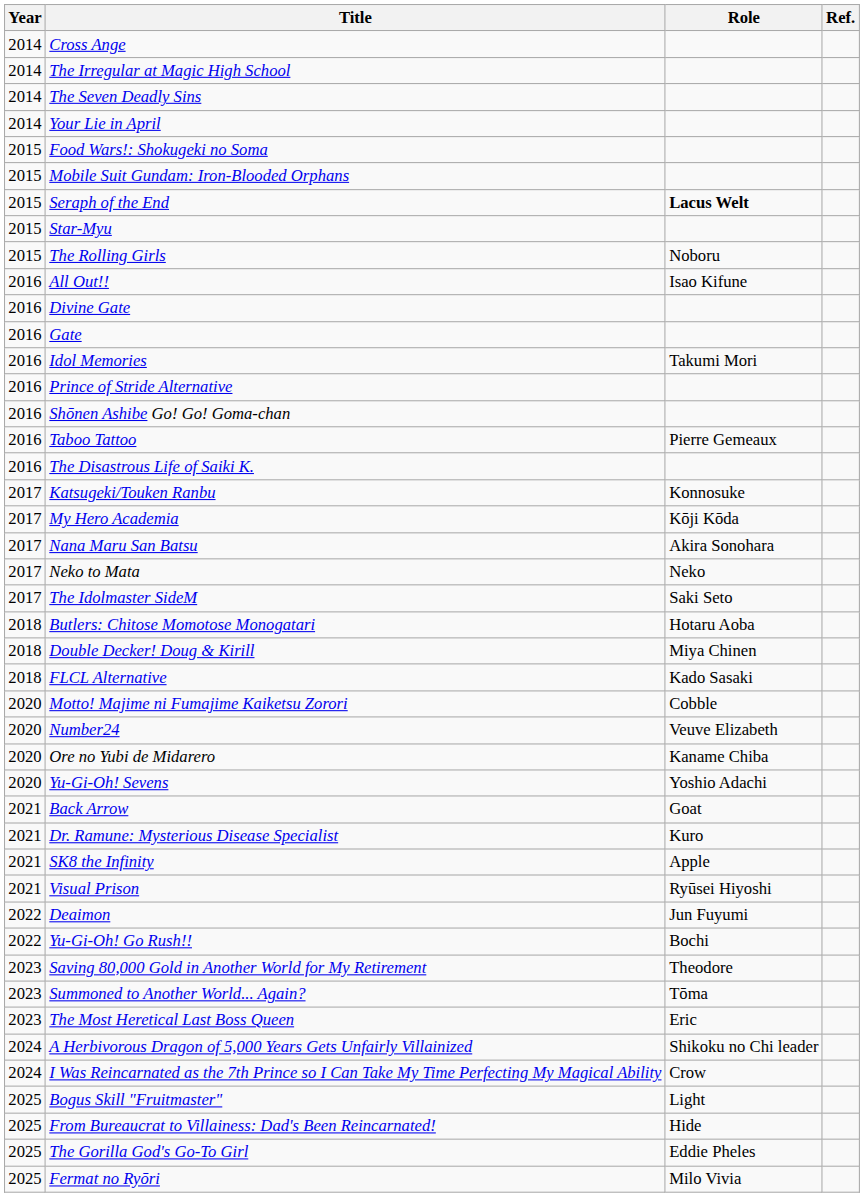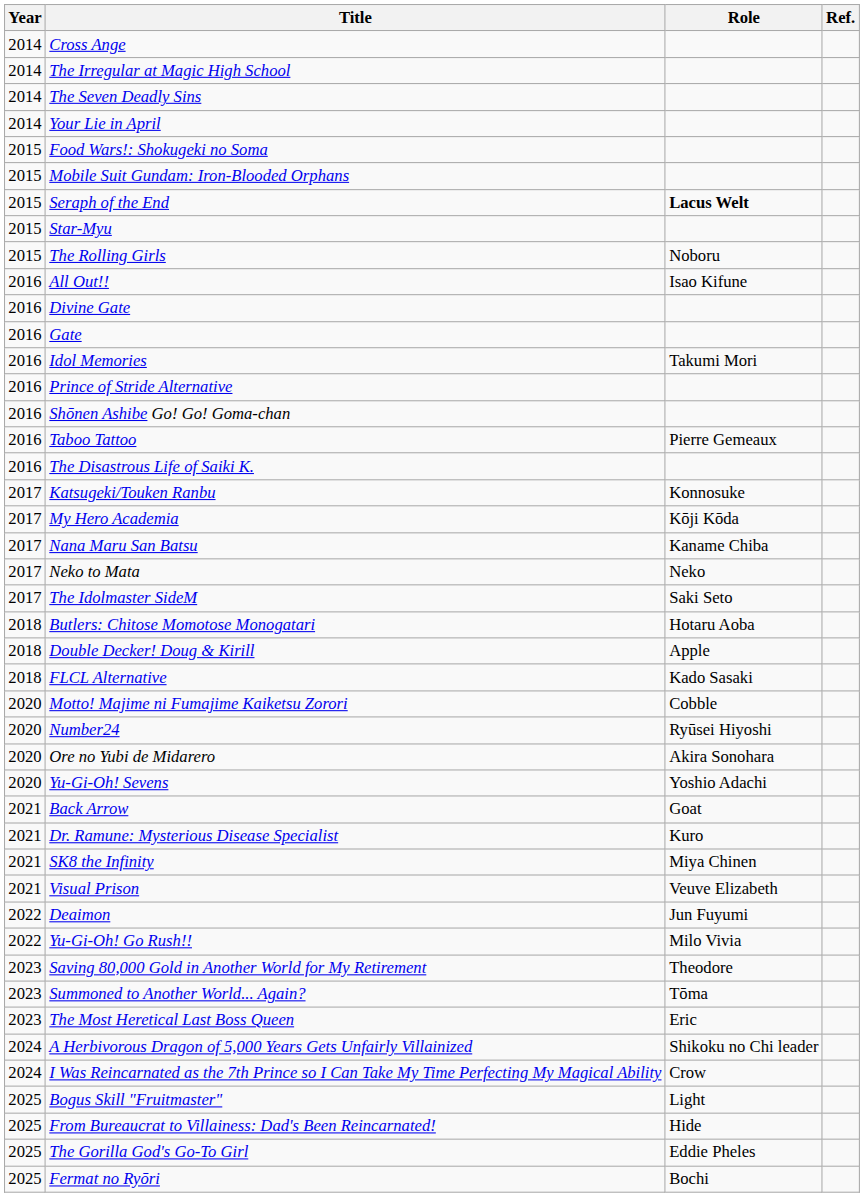 <table class="wikitable">
 <tr>
 <th>Year</th>
 <th>Title</th>
 <th>Role</th>
 <th>Ref.</th>
 </tr>
 <tr>
 <td>2014</td>
 <td><em><a href='#'>Cross Ange</a></em></td>
 <td></td>
 <td></td>
 </tr>
 <tr>
 <td>2014</td>
 <td><em><a href='#'>The Irregular at Magic High School</a></em></td>
 <td></td>
 <td></td>
 </tr>
 <tr>
 <td>2014</td>
 <td><em><a href='#'>The Seven Deadly Sins</a></em></td>
 <td></td>
 <td></td>
 </tr>
 <tr>
 <td>2014</td>
 <td><em><a href='#'>Your Lie in April</a></em></td>
 <td></td>
 <td></td>
 </tr>
 <tr>
 <td>2015</td>
 <td><em><a href='#'>Food Wars!: Shokugeki no Soma</a></em></td>
 <td></td>
 <td></td>
 </tr>
 <tr>
 <td>2015</td>
 <td><em><a href='#'>Mobile Suit Gundam: Iron-Blooded Orphans</a></em></td>
 <td></td>
 <td></td>
 </tr>
 <tr>
 <td>2015</td>
 <td><em><a href='#'>Seraph of the End</a></em></td>
 <td><strong>Lacus Welt</strong></td>
 <td></td>
 </tr>
 <tr>
 <td>2015</td>
 <td><em><a href='#'>Star-Myu</a></em></td>
 <td></td>
 <td></td>
 </tr>
 <tr>
 <td>2015</td>
 <td><em><a href='#'>The Rolling Girls</a></em></td>
 <td>Noboru</td>
 <td></td>
 </tr>
 <tr>
 <td>2016</td>
 <td><em><a href='#'>All Out!!</a></em></td>
 <td>Isao Kifune</td>
 <td></td>
 </tr>
 <tr>
 <td>2016</td>
 <td><em><a href='#'>Divine Gate</a></em></td>
 <td></td>
 <td></td>
 </tr>
 <tr>
 <td>2016</td>
 <td><em><a href='#'>Gate</a></em></td>
 <td></td>
 <td></td>
 </tr>
 <tr>
 <td>2016</td>
 <td><em><a href='#'>Idol Memories</a></em></td>
 <td>Takumi Mori</td>
 <td></td>
 </tr>
 <tr>
 <td>2016</td>
 <td><em><a href='#'>Prince of Stride Alternative</a></em></td>
 <td></td>
 <td></td>
 </tr>
 <tr>
 <td>2016</td>
 <td><em><a href='#'>Shōnen Ashibe</a> Go! Go! Goma-chan</em></td>
 <td></td>
 <td></td>
 </tr>
 <tr>
 <td>2016</td>
 <td><em><a href='#'>Taboo Tattoo</a></em></td>
 <td>Pierre Gemeaux</td>
 <td></td>
 </tr>
 <tr>
 <td>2016</td>
 <td><em><a href='#'>The Disastrous Life of Saiki K.</a></em></td>
 <td></td>
 <td></td>
 </tr>
 <tr>
 <td>2017</td>
 <td><em><a href='#'>Katsugeki/Touken Ranbu</a></em></td>
 <td>Konnosuke</td>
 <td></td>
 </tr>
 <tr>
 <td>2017</td>
 <td><em><a href='#'>My Hero Academia</a></em></td>
 <td>Kōji Kōda</td>
 <td></td>
 </tr>
 <tr>
 <td>2017</td>
 <td><em><a href='#'>Nana Maru San Batsu</a></em></td>
-<td>Akira Sonohara</td>
+<td>Kaname Chiba</td>
 <td></td>
 </tr>
 <tr>
 <td>2017</td>
 <td><em>Neko to Mata</em></td>
 <td>Neko</td>
 <td></td>
 </tr>
 <tr>
 <td>2017</td>
 <td><em><a href='#'>The Idolmaster SideM</a></em></td>
 <td>Saki Seto</td>
 <td></td>
 </tr>
 <tr>
 <td>2018</td>
 <td><em><a href='#'>Butlers: Chitose Momotose Monogatari</a></em></td>
 <td>Hotaru Aoba</td>
 <td></td>
 </tr>
 <tr>
 <td>2018</td>
 <td><em><a href='#'>Double Decker! Doug & Kirill</a></em></td>
-<td>Miya Chinen</td>
+<td>Apple</td>
 <td></td>
 </tr>
 <tr>
 <td>2018</td>
 <td><em><a href='#'>FLCL Alternative</a></em></td>
 <td>Kado Sasaki</td>
 <td></td>
 </tr>
 <tr>
 <td>2020</td>
 <td><em><a href='#'>Motto! Majime ni Fumajime Kaiketsu Zorori</a></em></td>
 <td>Cobble</td>
 <td></td>
 </tr>
 <tr>
 <td>2020</td>
 <td><em><a href='#'>Number24</a></em></td>
-<td>Veuve Elizabeth</td>
+<td>Ryūsei Hiyoshi</td>
 <td></td>
 </tr>
 <tr>
 <td>2020</td>
 <td><em>Ore no Yubi de Midarero</em></td>
-<td>Kaname Chiba</td>
+<td>Akira Sonohara</td>
 <td></td>
 </tr>
 <tr>
 <td>2020</td>
 <td><em><a href='#'>Yu-Gi-Oh! Sevens</a></em></td>
 <td>Yoshio Adachi</td>
 <td></td>
 </tr>
 <tr>
 <td>2021</td>
 <td><em><a href='#'>Back Arrow</a></em></td>
 <td>Goat</td>
 <td></td>
 </tr>
 <tr>
 <td>2021</td>
 <td><em><a href='#'>Dr. Ramune: Mysterious Disease Specialist</a></em></td>
 <td>Kuro</td>
 <td></td>
 </tr>
 <tr>
 <td>2021</td>
 <td><em><a href='#'>SK8 the Infinity</a></em></td>
-<td>Apple</td>
+<td>Miya Chinen</td>
 <td></td>
 </tr>
 <tr>
 <td>2021</td>
 <td><em><a href='#'>Visual Prison</a></em></td>
-<td>Ryūsei Hiyoshi</td>
+<td>Veuve Elizabeth</td>
 <td></td>
 </tr>
 <tr>
 <td>2022</td>
 <td><em><a href='#'>Deaimon</a></em></td>
 <td>Jun Fuyumi</td>
 <td></td>
 </tr>
 <tr>
 <td>2022</td>
 <td><em><a href='#'>Yu-Gi-Oh! Go Rush!!</a></em></td>
-<td>Bochi</td>
+<td>Milo Vivia</td>
 <td></td>
 </tr>
 <tr>
 <td>2023</td>
 <td><em><a href='#'>Saving 80,000 Gold in Another World for My Retirement</a></em></td>
 <td>Theodore</td>
 <td></td>
 </tr>
 <tr>
 <td>2023</td>
 <td><em><a href='#'>Summoned to Another World... Again?</a></em></td>
 <td>Tōma</td>
 <td></td>
 </tr>
 <tr>
 <td>2023</td>
 <td><em><a href='#'>The Most Heretical Last Boss Queen</a></em></td>
 <td>Eric</td>
 <td></td>
 </tr>
 <tr>
 <td>2024</td>
 <td><em><a href='#'>A Herbivorous Dragon of 5,000 Years Gets Unfairly Villainized</a></em></td>
 <td>Shikoku no Chi leader</td>
 <td></td>
 </tr>
 <tr>
 <td>2024</td>
 <td><em><a href='#'>I Was Reincarnated as the 7th Prince so I Can Take My Time Perfecting My Magical Ability</a></em></td>
 <td>Crow</td>
 <td></td>
 </tr>
 <tr>
 <td>2025</td>
 <td><em><a href='#'>Bogus Skill "Fruitmaster"</a></em></td>
 <td>Light</td>
 <td></td>
 </tr>
 <tr>
 <td>2025</td>
 <td><em><a href='#'>From Bureaucrat to Villainess: Dad's Been Reincarnated!</a></em></td>
 <td>Hide</td>
 <td></td>
 </tr>
 <tr>
 <td>2025</td>
 <td><em><a href='#'>The Gorilla God's Go-To Girl</a></em></td>
 <td>Eddie Pheles</td>
 <td></td>
 </tr>
 <tr>
 <td>2025</td>
 <td><em><a href='#'>Fermat no Ryōri</a></em></td>
-<td>Milo Vivia</td>
+<td>Bochi</td>
 <td></td>
 </tr>
 </table>
